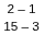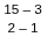 <table style="text-align:center">
 <tr>
 <th width=200></th>
 <th width=100></th>
 <th width=200></th>
 </tr>
 <tr>
 <td align=right><strong></strong></td>
-<td>2 – 1</td>
+<td>15 – 3</td>
 <td align=left></td>
 </tr>
 <tr>
 <td align=right><strong></strong></td>
-<td>15 – 3</td>
+<td>2 – 1</td>
 <td align=left></td>
 </tr>
 </table>
